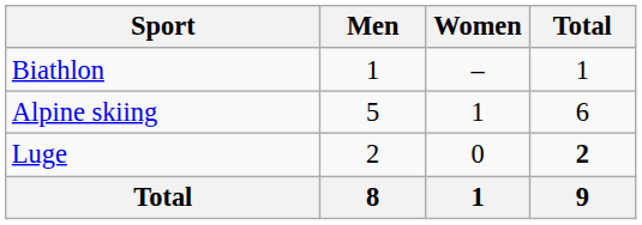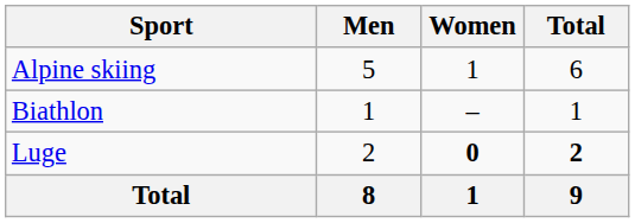 <table class="wikitable sortable" style="text-align:center;">
 <tr>
 <th width=180>Sport</th>
 <th width=55>Men</th>
 <th width=55>Women</th>
 <th width=55>Total</th>
 </tr>
 <tr>
+<td align=left><a href='#'>Alpine skiing</a></td>
+<td>5</td>
+<td>1</td>
+<td>6</td>
+</tr>
+<tr>
 <td align=left><a href='#'>Biathlon</a></td>
 <td>1</td>
 <td>–</td>
 <td>1</td>
 </tr>
 <tr>
-<td align=left><a href='#'>Alpine skiing</a></td>
-<td>5</td>
-<td>1</td>
-<td>6</td>
-</tr>
-<tr>
 <td align=left><a href='#'>Luge</a></td>
 <td>2</td>
-<td>0</td>
+<td><strong>0</strong></td>
 <td><strong>2</strong></td>
 </tr>
 <tr>
 <th>Total</th>
 <th>8</th>
 <th>1</th>
 <th>9</th>
 </tr>
 </table>
